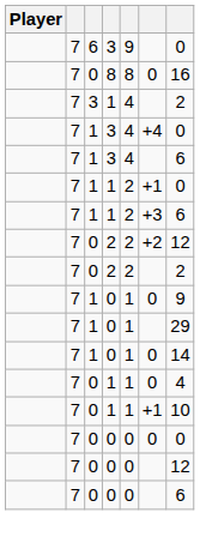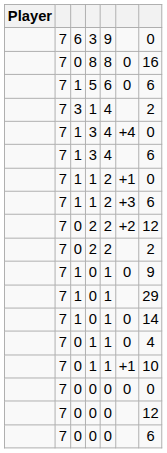 <table class="wikitable sortable" style="text-align:center;">
 <tr>
 <th>Player</th>
 <th></th>
 <th></th>
 <th></th>
 <th></th>
 <th data-sort-type="number"></th>
 <th></th>
 </tr>
 <tr>
 <td style="text-align:left;"></td>
 <td>7</td>
 <td>6</td>
 <td>3</td>
 <td>9</td>
 <td></td>
 <td>0</td>
 </tr>
 <tr>
 <td style="text-align:left;"></td>
 <td>7</td>
 <td>0</td>
 <td>8</td>
 <td>8</td>
 <td>0</td>
 <td>16</td>
+</tr>
+<tr>
+<td style="text-align:left;"></td>
+<td>7</td>
+<td>1</td>
+<td>5</td>
+<td>6</td>
+<td>0</td>
+<td>6</td>
 </tr>
 <tr>
 <td style="text-align:left;"></td>
 <td>7</td>
 <td>3</td>
 <td>1</td>
 <td>4</td>
 <td></td>
 <td>2</td>
 </tr>
 <tr>
 <td style="text-align:left;"></td>
 <td>7</td>
 <td>1</td>
 <td>3</td>
 <td>4</td>
 <td>+4</td>
 <td>0</td>
 </tr>
 <tr>
 <td style="text-align:left;"></td>
 <td>7</td>
 <td>1</td>
 <td>3</td>
 <td>4</td>
 <td></td>
 <td>6</td>
 </tr>
 <tr>
 <td style="text-align:left;"></td>
 <td>7</td>
 <td>1</td>
 <td>1</td>
 <td>2</td>
 <td>+1</td>
 <td>0</td>
 </tr>
 <tr>
 <td style="text-align:left;"></td>
 <td>7</td>
 <td>1</td>
 <td>1</td>
 <td>2</td>
 <td>+3</td>
 <td>6</td>
 </tr>
 <tr>
 <td style="text-align:left;"></td>
 <td>7</td>
 <td>0</td>
 <td>2</td>
 <td>2</td>
 <td>+2</td>
 <td>12</td>
 </tr>
 <tr>
 <td style="text-align:left;"></td>
 <td>7</td>
 <td>0</td>
 <td>2</td>
 <td>2</td>
 <td></td>
 <td>2</td>
 </tr>
 <tr>
 <td style="text-align:left;"></td>
 <td>7</td>
 <td>1</td>
 <td>0</td>
 <td>1</td>
 <td>0</td>
 <td>9</td>
 </tr>
 <tr>
 <td style="text-align:left;"></td>
 <td>7</td>
 <td>1</td>
 <td>0</td>
 <td>1</td>
 <td></td>
 <td>29</td>
 </tr>
 <tr>
 <td style="text-align:left;"></td>
 <td>7</td>
 <td>1</td>
 <td>0</td>
 <td>1</td>
 <td>0</td>
 <td>14</td>
 </tr>
 <tr>
 <td style="text-align:left;"></td>
 <td>7</td>
 <td>0</td>
 <td>1</td>
 <td>1</td>
 <td>0</td>
 <td>4</td>
 </tr>
 <tr>
 <td style="text-align:left;"></td>
 <td>7</td>
 <td>0</td>
 <td>1</td>
 <td>1</td>
 <td>+1</td>
 <td>10</td>
 </tr>
 <tr>
 <td style="text-align:left;"></td>
 <td>7</td>
 <td>0</td>
 <td>0</td>
 <td>0</td>
 <td>0</td>
 <td>0</td>
 </tr>
 <tr>
 <td style="text-align:left;"></td>
 <td>7</td>
 <td>0</td>
 <td>0</td>
 <td>0</td>
 <td></td>
 <td>12</td>
 </tr>
 <tr>
 <td style="text-align:left;"></td>
 <td>7</td>
 <td>0</td>
 <td>0</td>
 <td>0</td>
 <td></td>
 <td>6</td>
 </tr>
 </table>
